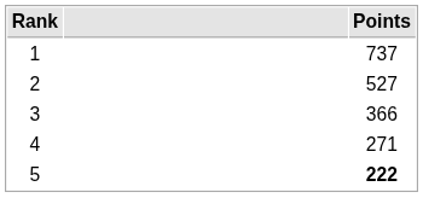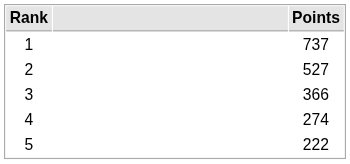 <table cellspacing="1" cellpadding="3" style="border:1px solid #AAAAAA;font-size:86%">
 <tr bgcolor="#E4E4E4">
 <th style="border-bottom:1px solid #AAAAAA" width=10>Rank</th>
 <th style="border-bottom:1px solid #AAAAAA" width=200></th>
 <th style="border-bottom:1px solid #AAAAAA" width=20>Points</th>
 </tr>
 <tr>
 <td align="center">1</td>
 <td></td>
 <td align=center>737</td>
 </tr>
 <tr>
 <td align="center">2</td>
 <td></td>
 <td align=center>527</td>
 </tr>
 <tr>
 <td align="center">3</td>
 <td></td>
 <td align=center>366</td>
 </tr>
 <tr>
 <td align="center">4</td>
 <td></td>
-<td align=center>271</td>
+<td align=center>274</td>
 </tr>
 <tr>
 <td align="center">5</td>
 <td></td>
-<td align=center><strong>222</strong></td>
+<td align=center>222</td>
 </tr>
 </table>
